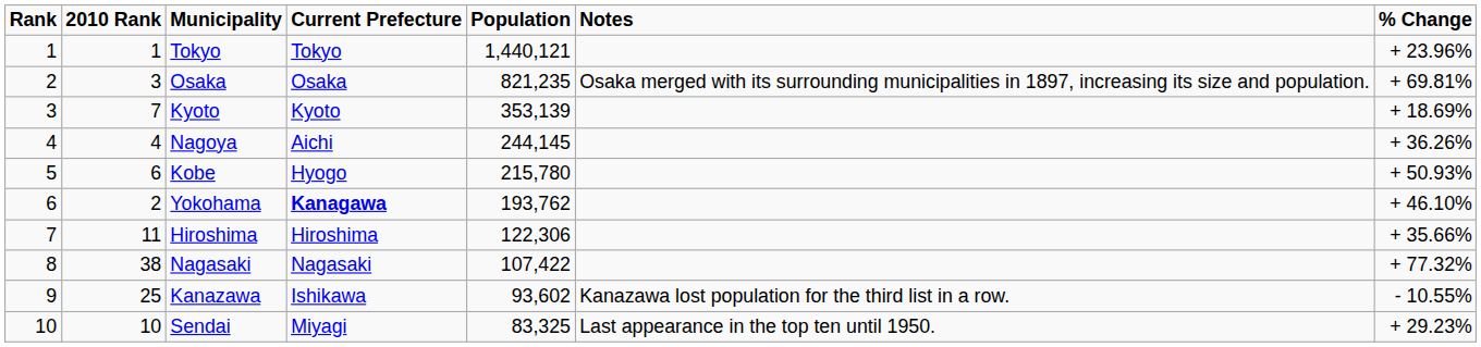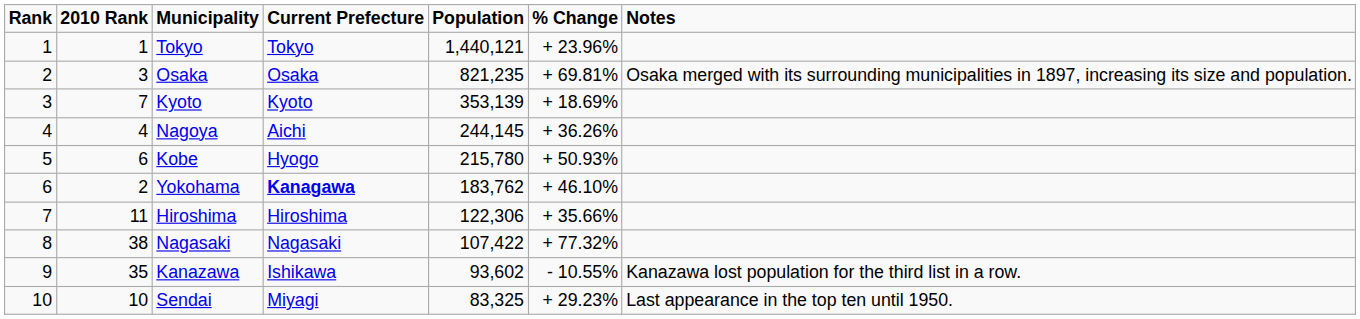 <table class="wikitable" style="text-align:right; margin-right:60px">
 <tr>
 <td align=left><strong>Rank</strong></td>
 <td align=left><strong>2010 Rank</strong></td>
 <td align=left><strong>Municipality</strong></td>
 <td align=left><strong>Current Prefecture</strong></td>
 <td align=left><strong>Population</strong></td>
+<td align=left><strong>% Change</strong></td>
 <td align=left><strong>Notes</strong></td>
-<td align=left><strong>% Change</strong></td>
 </tr>
 <tr>
 <td>1</td>
 <td>1</td>
 <td align=left><a href='#'>Tokyo</a></td>
 <td align=left><a href='#'>Tokyo</a></td>
 <td>1,440,121</td>
+<td>+ 23.96%</td>
 <td></td>
-<td>+ 23.96%</td>
 </tr>
 <tr>
 <td>2</td>
 <td>3</td>
 <td align=left><a href='#'>Osaka</a></td>
 <td align=left><a href='#'>Osaka</a></td>
 <td>821,235</td>
+<td>+ 69.81%</td>
 <td align=left>Osaka merged with its surrounding municipalities in 1897, increasing its size and population.</td>
-<td>+ 69.81%</td>
 </tr>
 <tr>
 <td>3</td>
 <td>7</td>
 <td align=left><a href='#'>Kyoto</a></td>
 <td align=left><a href='#'>Kyoto</a></td>
 <td>353,139</td>
+<td>+ 18.69%</td>
 <td></td>
-<td>+ 18.69%</td>
 </tr>
 <tr>
 <td>4</td>
 <td>4</td>
 <td align=left><a href='#'>Nagoya</a></td>
 <td align=left><a href='#'>Aichi</a></td>
 <td>244,145</td>
+<td>+ 36.26%</td>
 <td></td>
-<td>+ 36.26%</td>
 </tr>
 <tr>
 <td>5</td>
 <td>6</td>
 <td align=left><a href='#'>Kobe</a></td>
 <td align=left><a href='#'>Hyogo</a></td>
 <td>215,780</td>
+<td>+ 50.93%</td>
 <td></td>
-<td>+ 50.93%</td>
 </tr>
 <tr>
 <td>6</td>
 <td>2</td>
 <td align=left><a href='#'>Yokohama</a></td>
 <td align=left><strong><a href='#'>Kanagawa</a></strong></td>
-<td>193,762</td>
+<td>183,762</td>
+<td>+ 46.10%</td>
 <td></td>
-<td>+ 46.10%</td>
 </tr>
 <tr>
 <td>7</td>
 <td>11</td>
 <td align=left><a href='#'>Hiroshima</a></td>
 <td align=left><a href='#'>Hiroshima</a></td>
 <td>122,306</td>
+<td>+ 35.66%</td>
 <td></td>
-<td>+ 35.66%</td>
 </tr>
 <tr>
 <td>8</td>
 <td>38</td>
 <td align=left><a href='#'>Nagasaki</a></td>
 <td align=left><a href='#'>Nagasaki</a></td>
 <td>107,422</td>
+<td>+ 77.32%</td>
 <td></td>
-<td>+ 77.32%</td>
 </tr>
 <tr>
 <td>9</td>
-<td>25</td>
+<td>35</td>
 <td align=left><a href='#'>Kanazawa</a></td>
 <td align=left><a href='#'>Ishikawa</a></td>
 <td>93,602</td>
+<td>- 10.55%</td>
 <td align=left>Kanazawa lost population for the third list in a row.</td>
-<td>- 10.55%</td>
 </tr>
 <tr>
 <td>10</td>
 <td>10</td>
 <td align=left><a href='#'>Sendai</a></td>
 <td align=left><a href='#'>Miyagi</a></td>
 <td>83,325</td>
+<td>+ 29.23%</td>
 <td align=left>Last appearance in the top ten until 1950.</td>
-<td>+ 29.23%</td>
 </tr>
 </table>
